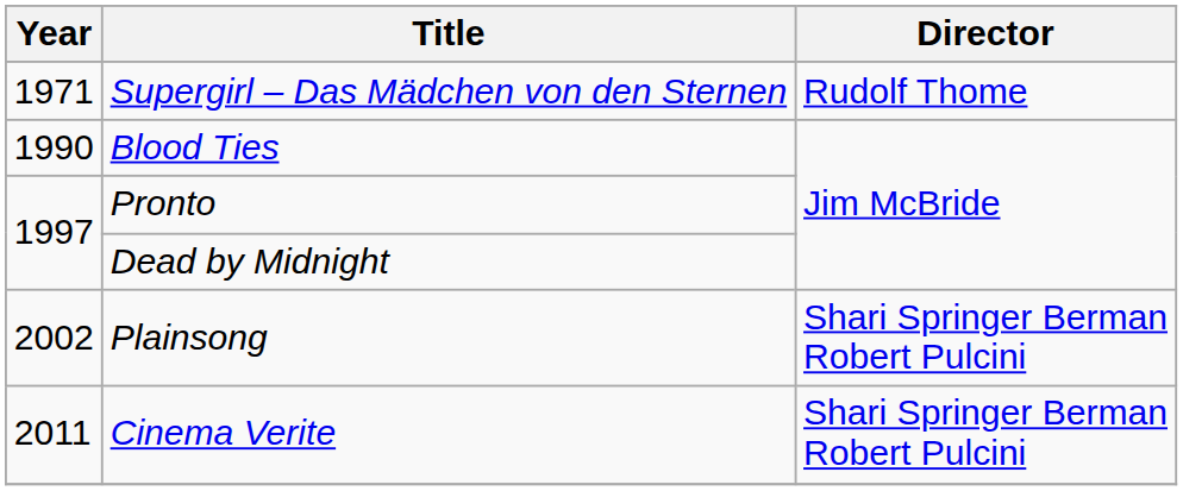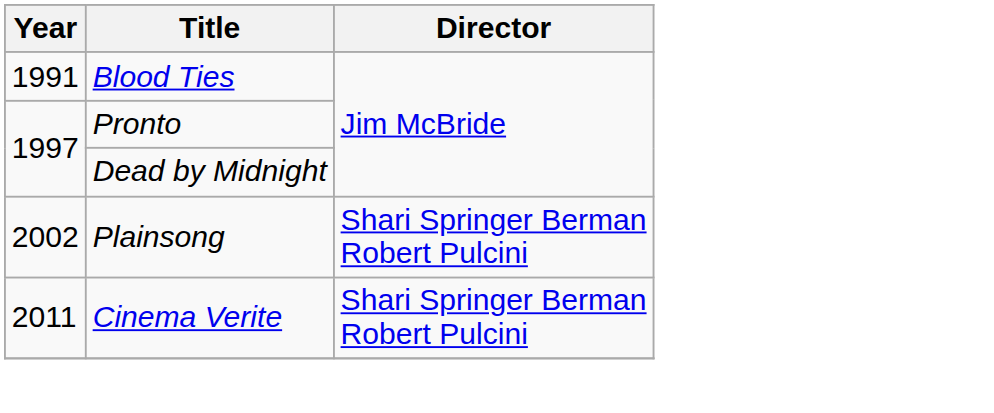 <table class="wikitable">
 <tr>
 <th>Year</th>
 <th>Title</th>
 <th>Director</th>
 </tr>
 <tr>
-<td>1971</td>
-<td><em><a href='#'>Supergirl – Das Mädchen von den Sternen</a></em></td>
-<td><a href='#'>Rudolf Thome</a></td>
-</tr>
-<tr>
-<td>1990</td>
+<td>1991</td>
 <td><em><a href='#'>Blood Ties</a></em></td>
 <td rowspan=3><a href='#'>Jim McBride</a></td>
 </tr>
 <tr>
 <td rowspan=2>1997</td>
 <td><em>Pronto</em></td>
 </tr>
 <tr>
 <td><em>Dead by Midnight</em></td>
 </tr>
 <tr>
 <td>2002</td>
 <td><em>Plainsong</em></td>
 <td><a href='#'>Shari Springer Berman<br>Robert Pulcini</a></td>
 </tr>
 <tr>
 <td>2011</td>
 <td><em><a href='#'>Cinema Verite</a></em></td>
 <td><a href='#'>Shari Springer Berman<br>Robert Pulcini</a></td>
 </tr>
 <tr>
 </tr>
 </table>
